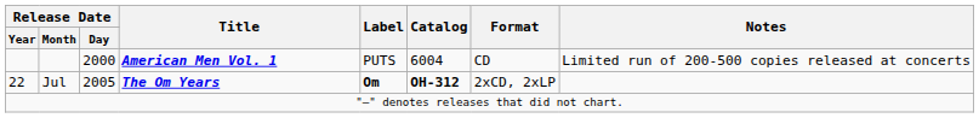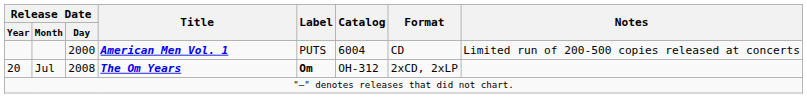 <table class="wikitable">
 <tr>
 <th colspan="3">Release Date</th>
 <th rowspan="2" width="225">Title</th>
 <th rowspan="2">Label</th>
 <th rowspan="2">Catalog</th>
 <th rowspan="2">Format</th>
 <th rowspan="2">Notes</th>
 </tr>
 <tr>
 <th align="center"><small>Year</small></th>
 <th align="center"><small>Month</small></th>
 <th align="center"><small>Day</small></th>
 </tr>
 <tr>
 <td></td>
 <td></td>
 <td>2000</td>
 <td><strong><em><a href='#'>American Men Vol. 1</a></em></strong></td>
 <td>PUTS</td>
 <td>6004</td>
 <td>CD</td>
 <td>Limited run of 200-500 copies released at concerts</td>
 </tr>
 <tr>
-<td>22</td>
+<td>20</td>
 <td>Jul</td>
-<td>2005</td>
+<td>2008</td>
 <td><strong><em><a href='#'>The Om Years</a></em></strong></td>
 <td><strong>Om</strong></td>
-<td><strong>OH-312</strong></td>
+<td>OH-312</td>
 <td>2xCD, 2xLP</td>
 <td></td>
 </tr>
 <tr>
 <td align="center" colspan="8" style="font-size: 8pt">"—" denotes releases that did not chart.</td>
 </tr>
 </table>
